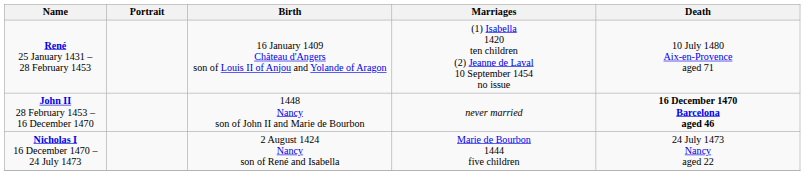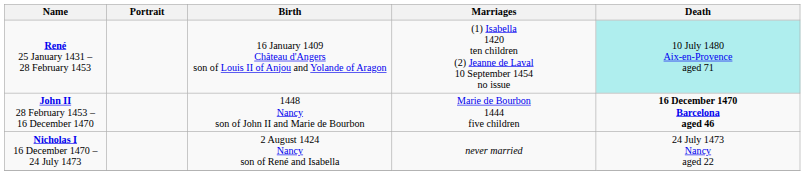 <table style="text-align:center; width:100%" class="wikitable">
 <tr>
 <th width=10%>Name</th>
 <th width=8%>Portrait</th>
 <th width=20%>Birth</th>
 <th width=20%>Marriages</th>
 <th width=20%>Death</th>
 </tr>
 <tr>
 <td><strong><a href='#'>René</a></strong><br>25 January 1431 – <br>28 February 1453</td>
 <td></td>
 <td>16 January 1409<br><a href='#'>Château d'Angers</a><br>son of <a href='#'>Louis II of Anjou</a> and <a href='#'>Yolande of Aragon</a></td>
 <td>(1) <a href='#'>Isabella</a><br>1420<br>ten children<br>(2) <a href='#'>Jeanne de Laval</a><br>10 September 1454<br>no issue</td>
-<td>10 July 1480<br><a href='#'>Aix-en-Provence</a><br>aged 71</td>
+<td style="background: paleturquoise;">10 July 1480<br><a href='#'>Aix-en-Provence</a><br>aged 71</td>
 </tr>
 <tr>
 <td><strong><a href='#'>John II</a></strong><br>28 February 1453 – <br>16 December 1470</td>
 <td></td>
 <td>1448<br><a href='#'>Nancy</a><br>son of John II and Marie de Bourbon</td>
-<td><em>never married</em></td>
+<td><a href='#'>Marie de Bourbon</a><br>1444<br>five children</td>
 <td><strong>16 December 1470<br><a href='#'>Barcelona</a><br>aged 46</strong></td>
 </tr>
 <tr>
 <td><strong><a href='#'>Nicholas I</a></strong><br>16 December 1470 – <br>24 July 1473</td>
 <td></td>
 <td>2 August 1424<br><a href='#'>Nancy</a><br>son of René and Isabella</td>
-<td><a href='#'>Marie de Bourbon</a><br>1444<br>five children</td>
+<td><em>never married</em></td>
 <td>24 July 1473<br><a href='#'>Nancy</a><br>aged 22</td>
 </tr>
 <tr>
 </tr>
 </table>
